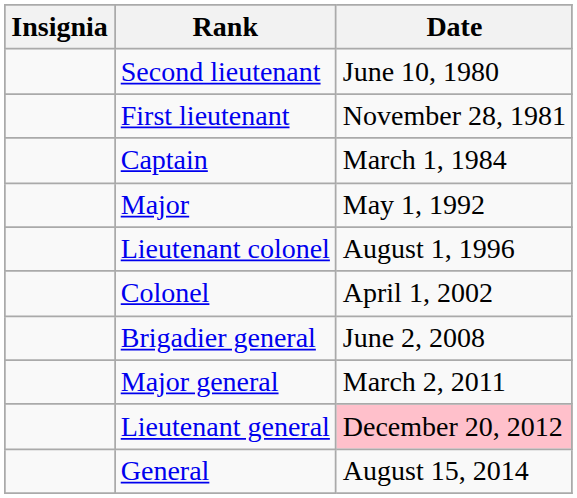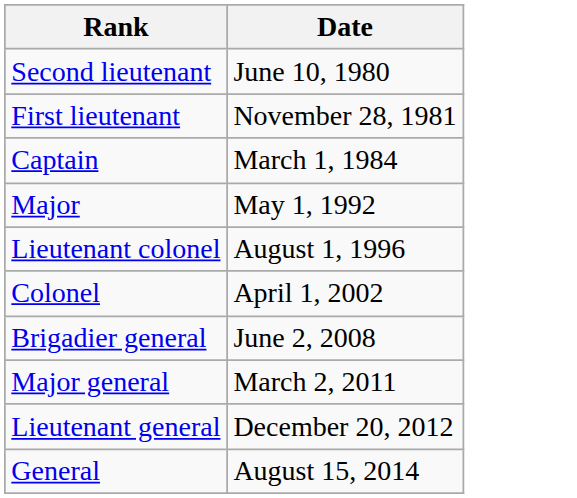 <table class="wikitable">
 <tr>
-<th>Insignia</th>
 <th>Rank</th>
 <th>Date</th>
 </tr>
 <tr>
-<td></td>
 <td><a href='#'>Second lieutenant</a></td>
 <td>June 10, 1980</td>
 </tr>
 <tr>
-<td></td>
 <td><a href='#'>First lieutenant</a></td>
 <td>November 28, 1981</td>
 </tr>
 <tr>
-<td></td>
 <td><a href='#'>Captain</a></td>
 <td>March 1, 1984</td>
 </tr>
 <tr>
-<td></td>
 <td><a href='#'>Major</a></td>
 <td>May 1, 1992</td>
 </tr>
 <tr>
-<td></td>
 <td><a href='#'>Lieutenant colonel</a></td>
 <td>August 1, 1996</td>
 </tr>
 <tr>
-<td></td>
 <td><a href='#'>Colonel</a></td>
 <td>April 1, 2002</td>
 </tr>
 <tr>
-<td></td>
 <td><a href='#'>Brigadier general</a></td>
 <td>June 2, 2008</td>
 </tr>
 <tr>
-<td></td>
 <td><a href='#'>Major general</a></td>
 <td>March 2, 2011</td>
 </tr>
 <tr>
-<td></td>
 <td><a href='#'>Lieutenant general</a></td>
-<td style="background: pink;">December 20, 2012</td>
+<td>December 20, 2012</td>
 </tr>
 <tr>
-<td></td>
 <td><a href='#'>General</a></td>
 <td>August 15, 2014</td>
 </tr>
 </table>
